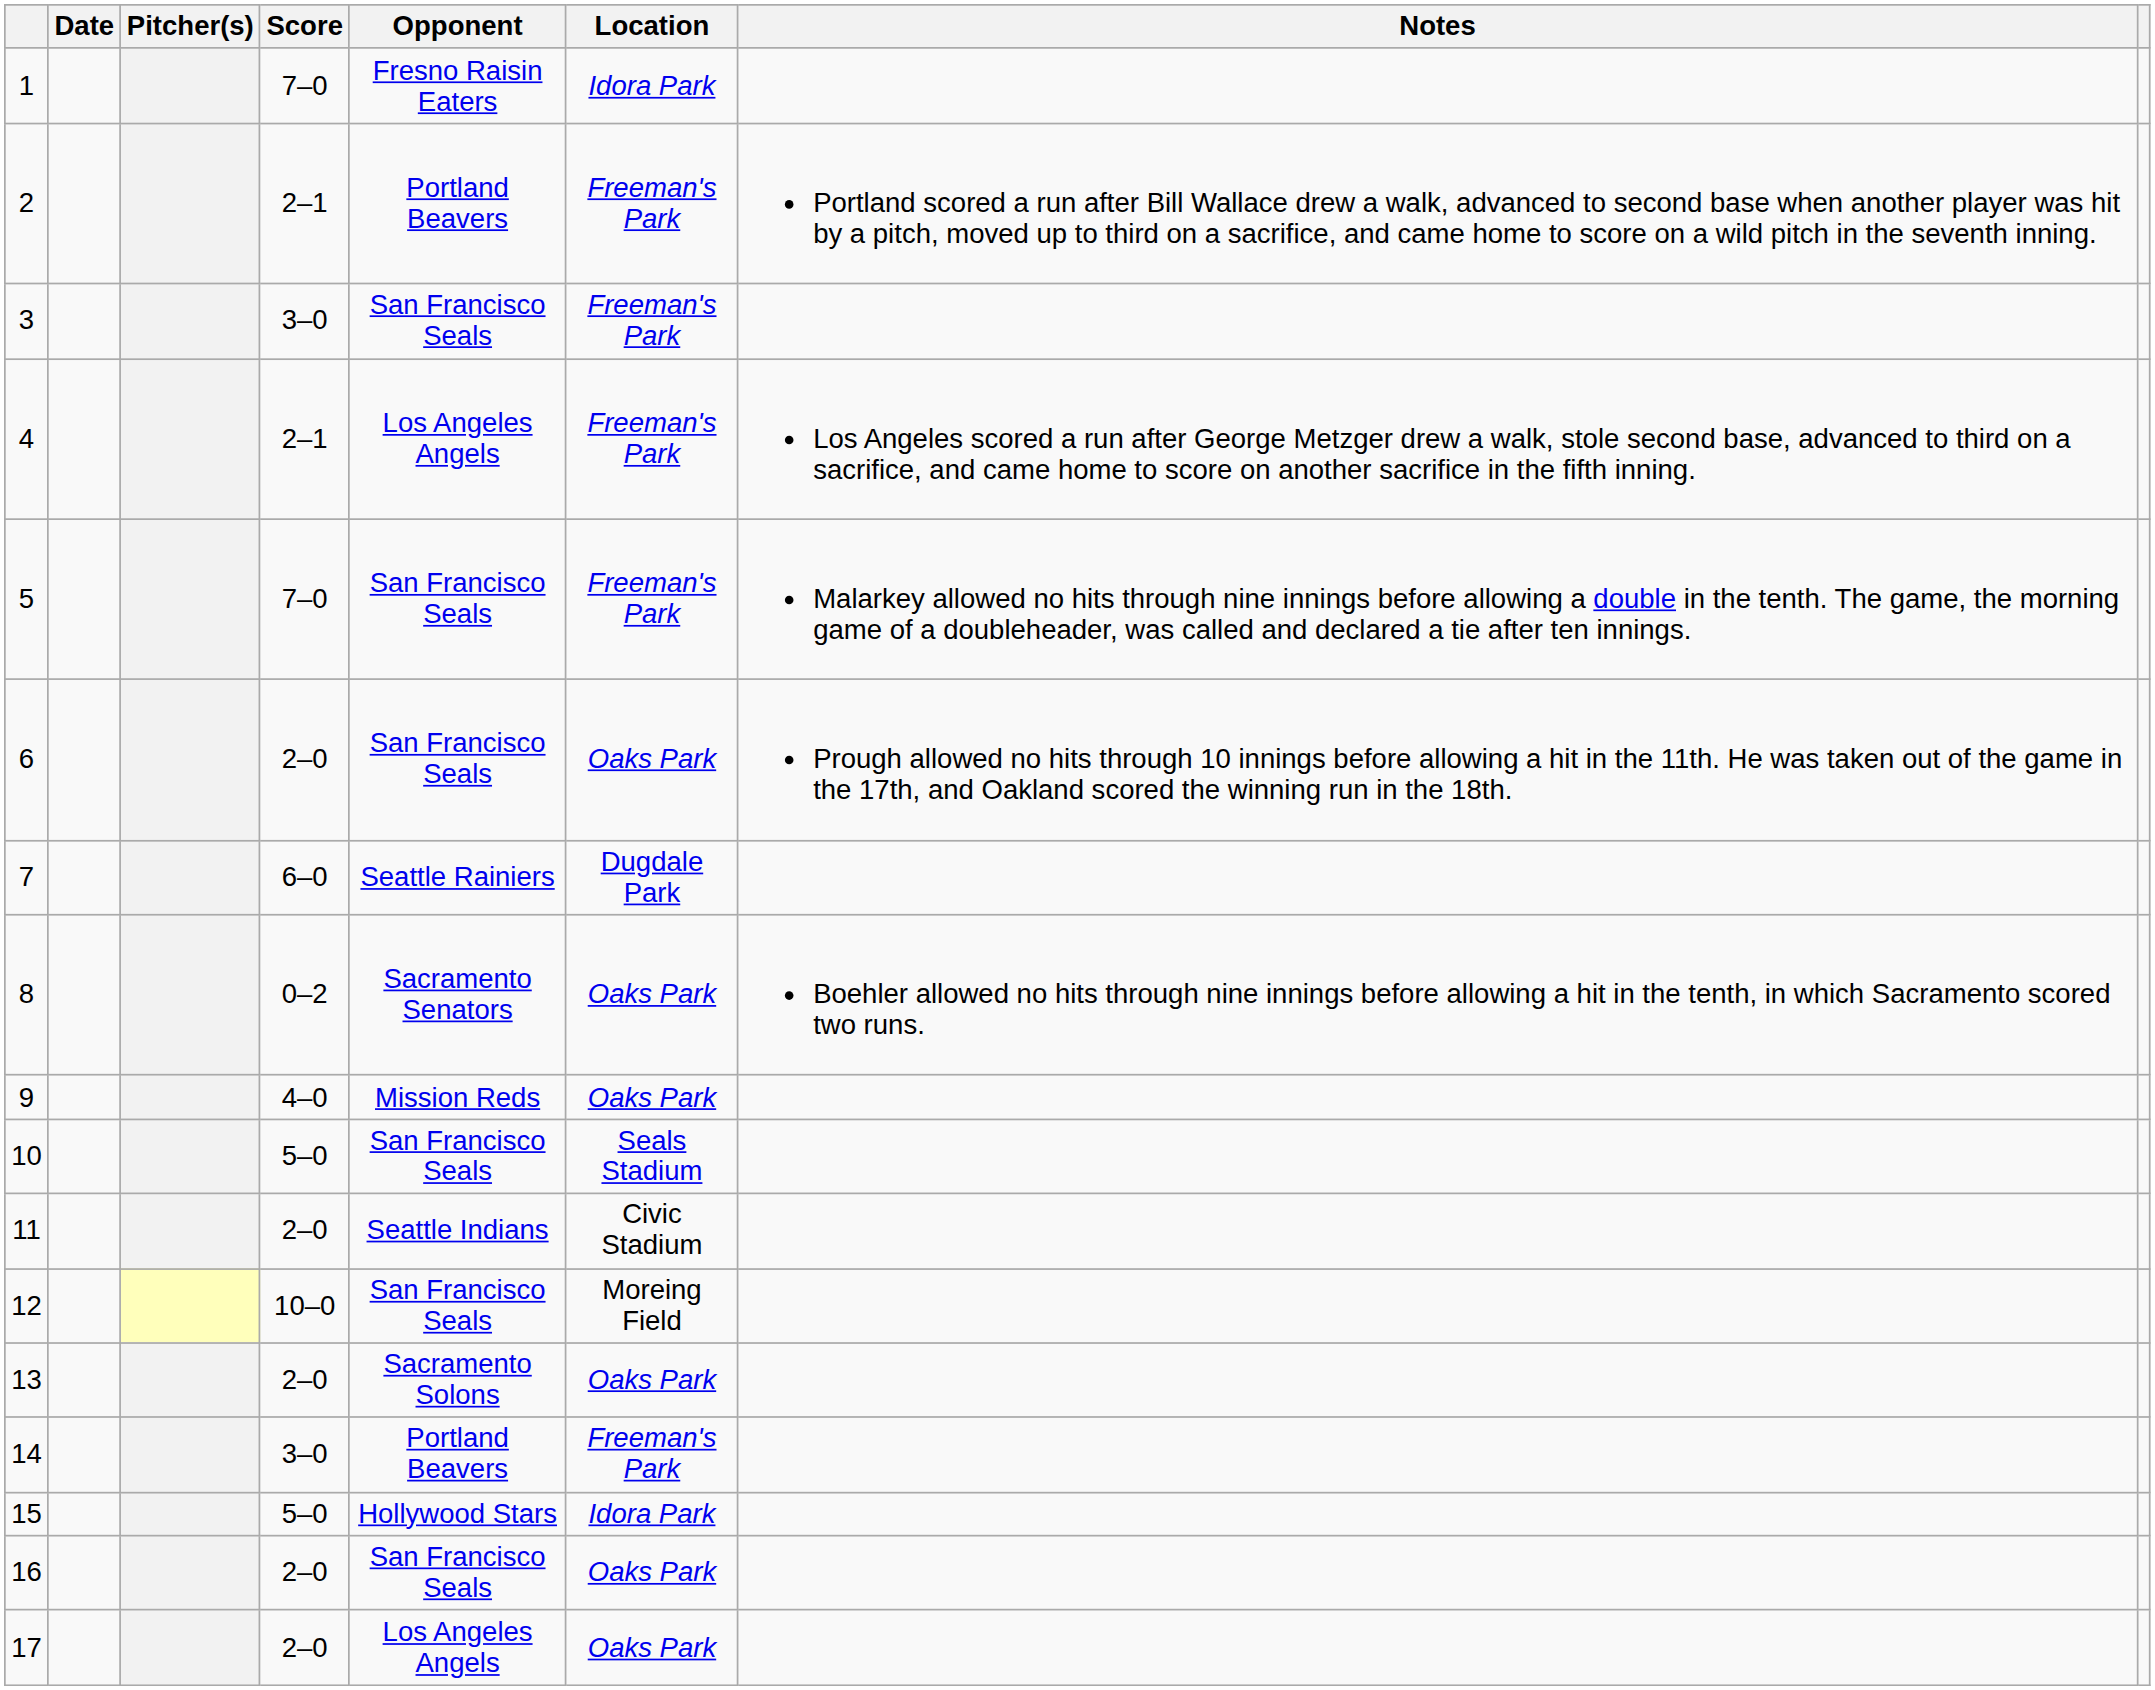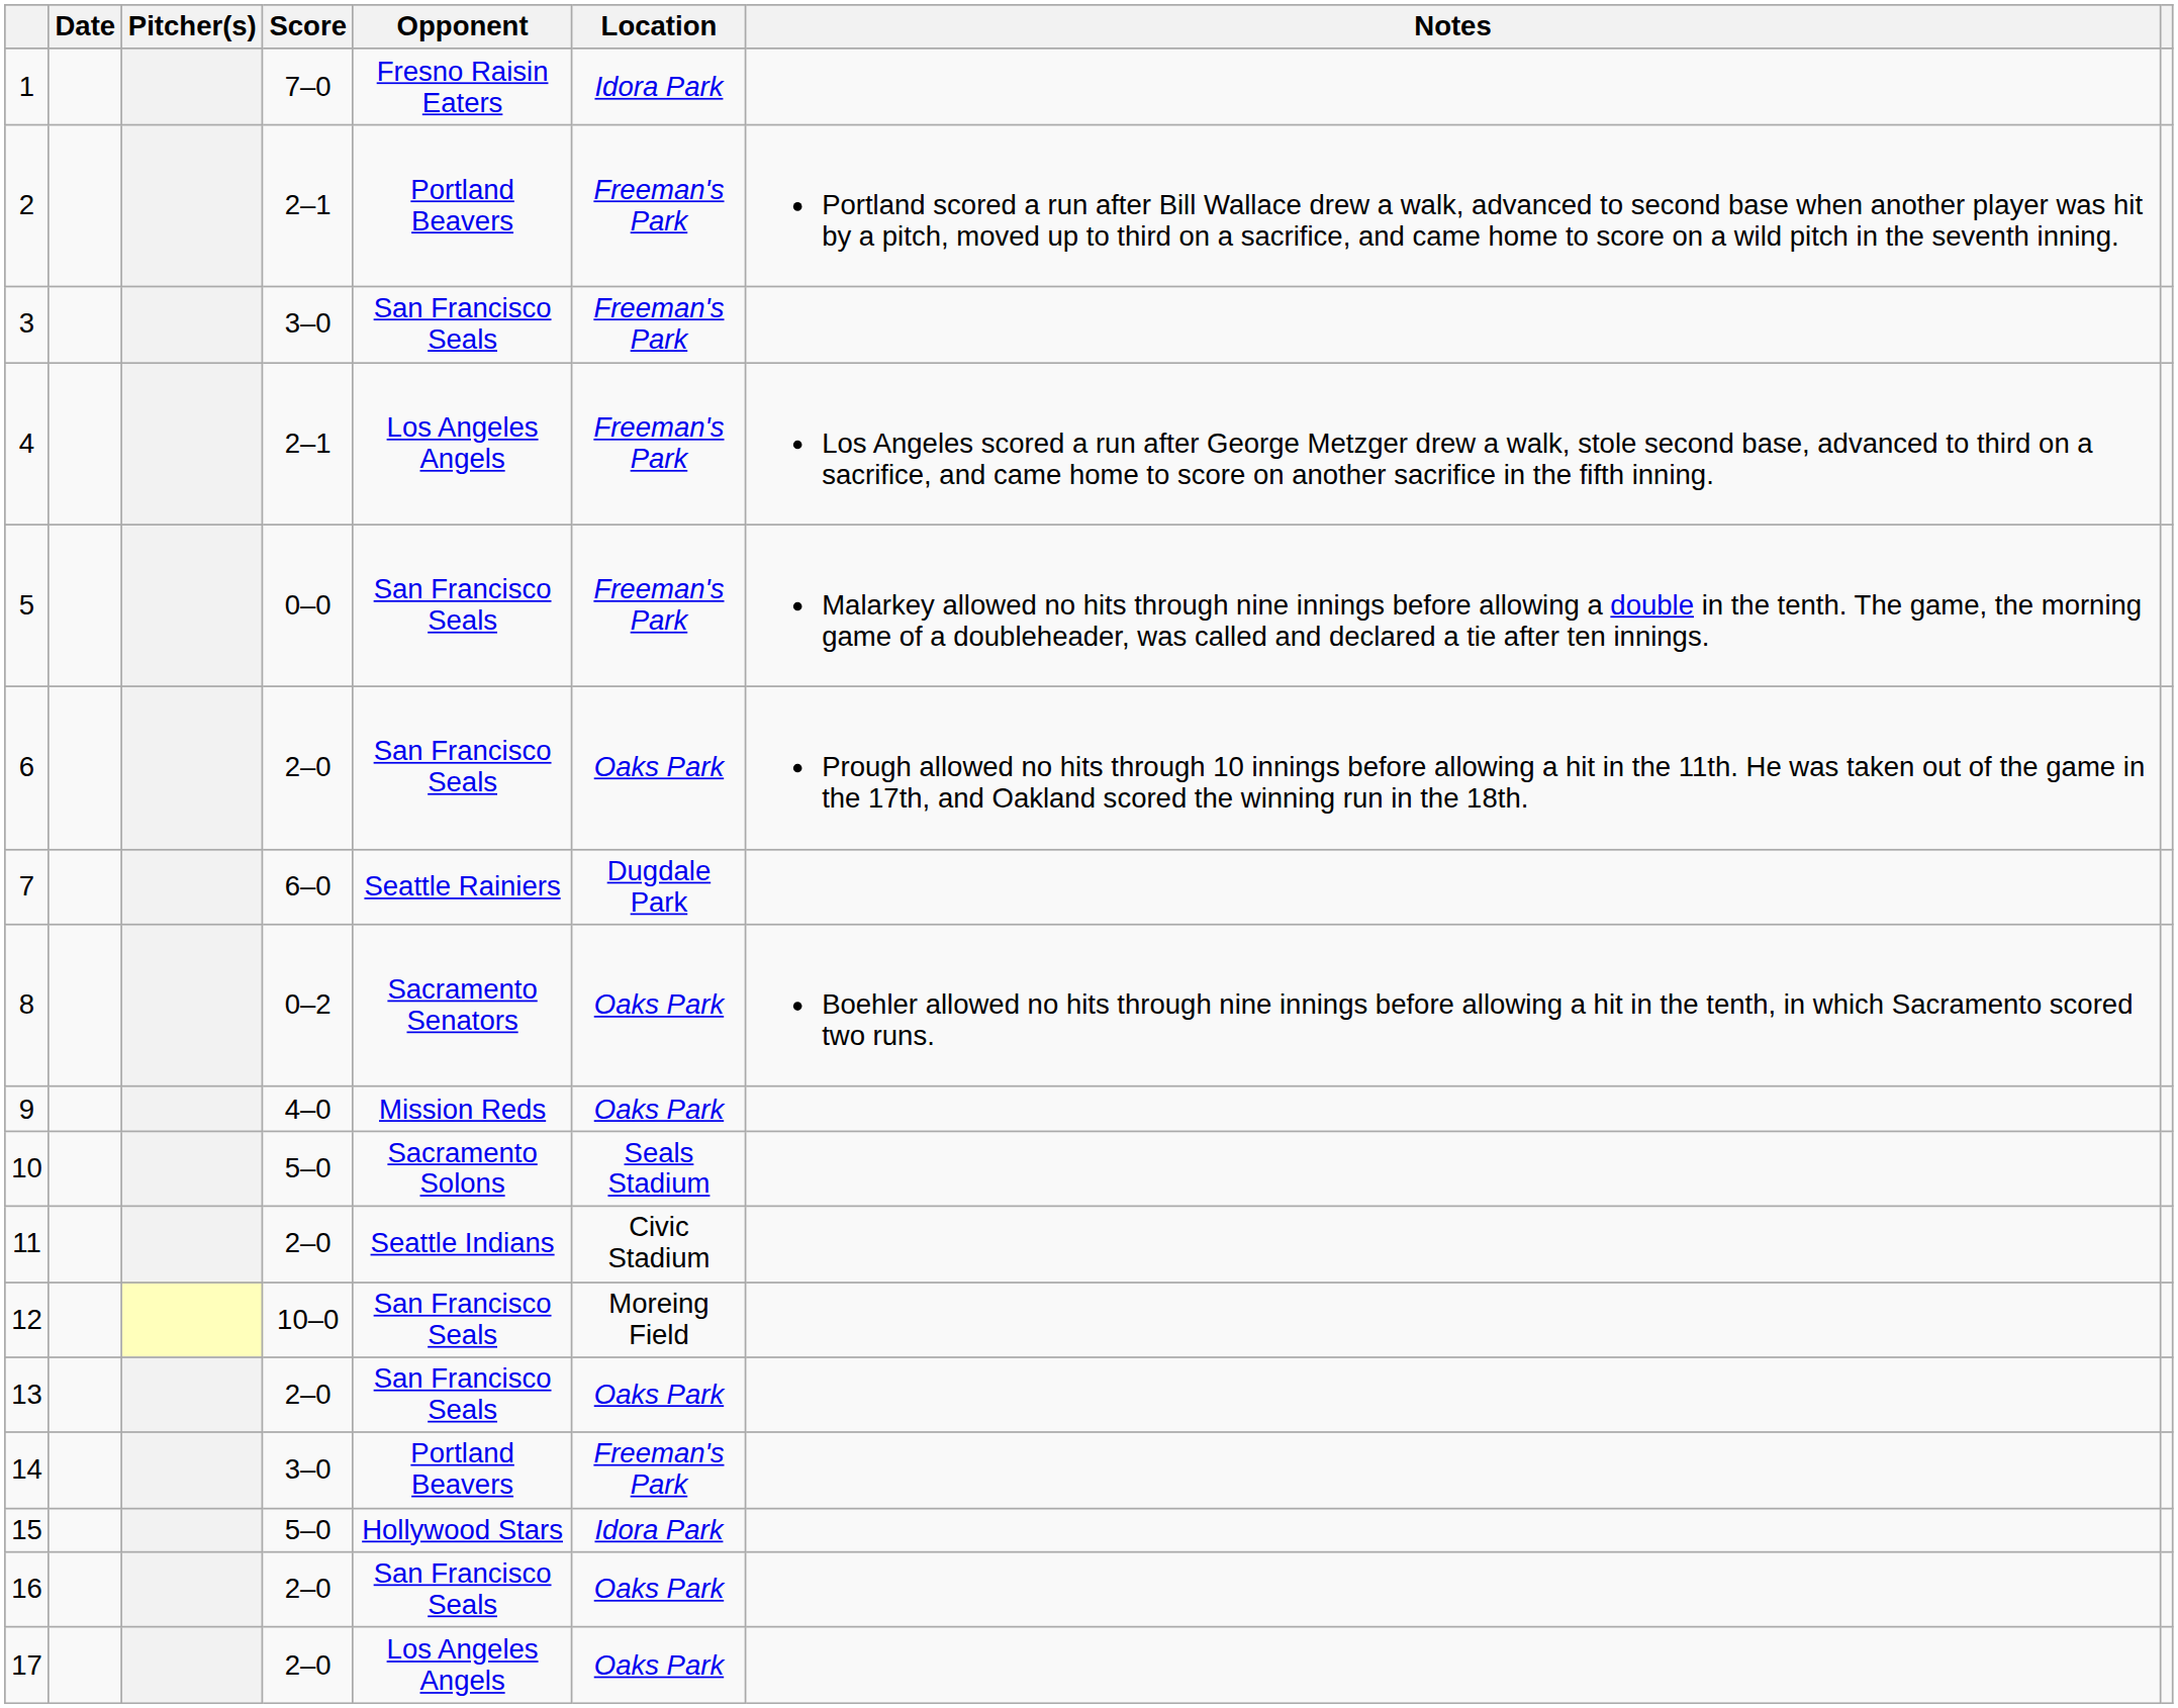 <table class="wikitable sortable plainrowheaders" style="text-align:center">
 <tr>
 <th scope="col"></th>
 <th scope="col">Date</th>
 <th scope="col">Pitcher(s)</th>
 <th scope="col">Score</th>
 <th scope="col">Opponent</th>
 <th scope="col">Location</th>
 <th scope="col" class="unsortable">Notes</th>
 <th scope="col" class="unsortable"></th>
 </tr>
 <tr>
 <td>1</td>
 <td></td>
 <th scope="row" style="text-align:center"> </th>
 <td>7–0</td>
 <td><a href='#'>Fresno Raisin Eaters</a></td>
 <td><em><a href='#'>Idora Park</a></em></td>
 <td></td>
 <td></td>
 </tr>
 <tr>
 <td>2</td>
 <td></td>
 <th scope="row" style="text-align:center"> </th>
 <td>2–1</td>
 <td><a href='#'>Portland Beavers</a></td>
 <td><em><a href='#'>Freeman's Park</a></em></td>
 <td align="left"><br><ul><li>Portland scored a run after Bill Wallace drew a walk, advanced to second base when another player was hit by a pitch, moved up to third on a sacrifice, and came home to score on a wild pitch in the seventh inning.</li></ul></td>
 <td></td>
 </tr>
 <tr>
 <td>3</td>
 <td></td>
 <th scope="row" style="text-align:center"></th>
 <td>3–0</td>
 <td><a href='#'>San Francisco Seals</a></td>
 <td><em><a href='#'>Freeman's Park</a></em></td>
 <td></td>
 <td></td>
 </tr>
 <tr>
 <td>4</td>
 <td></td>
 <th scope="row" style="text-align:center"></th>
 <td>2–1</td>
 <td><a href='#'>Los Angeles Angels</a></td>
 <td><em><a href='#'>Freeman's Park</a></em></td>
 <td align="left"><br><ul><li>Los Angeles scored a run after George Metzger drew a walk, stole second base, advanced to third on a sacrifice, and came home to score on another sacrifice in the fifth inning.</li></ul></td>
 <td></td>
 </tr>
 <tr>
 <td>5</td>
 <td></td>
 <th scope="row" style="text-align:center"></th>
-<td>7–0</td>
+<td>0–0 </td>
 <td><a href='#'>San Francisco Seals</a></td>
 <td><em><a href='#'>Freeman's Park</a></em></td>
 <td align="left"><br><ul><li>Malarkey allowed no hits through nine innings before allowing a <a href='#'>double</a> in the tenth. The game, the morning game of a doubleheader, was called and declared a tie after ten innings.</li></ul></td>
 <td></td>
 </tr>
 <tr>
 <td>6</td>
 <td></td>
 <th scope="row" style="text-align:center"></th>
 <td>2–0 </td>
 <td><a href='#'>San Francisco Seals</a></td>
 <td><em><a href='#'>Oaks Park</a></em></td>
 <td align="left"><br><ul><li>Prough allowed no hits through 10 innings before allowing a hit in the 11th. He was taken out of the game in the 17th, and Oakland scored the winning run in the 18th.</li></ul></td>
 <td></td>
 </tr>
 <tr>
 <td>7</td>
 <td></td>
 <th scope="row" style="text-align:center"></th>
 <td>6–0</td>
 <td><a href='#'>Seattle Rainiers</a></td>
 <td><a href='#'>Dugdale Park</a></td>
 <td></td>
 <td></td>
 </tr>
 <tr>
 <td>8</td>
 <td></td>
 <th scope="row" style="text-align:center"></th>
 <td>0–2 </td>
 <td><a href='#'>Sacramento Senators</a></td>
 <td><em><a href='#'>Oaks Park</a></em></td>
 <td align="left"><br><ul><li>Boehler allowed no hits through nine innings before allowing a hit in the tenth, in which Sacramento scored two runs.</li></ul></td>
 <td></td>
 </tr>
 <tr>
 <td>9</td>
 <td></td>
 <th scope="row" style="text-align:center"></th>
 <td>4–0</td>
 <td><a href='#'>Mission Reds</a></td>
 <td><em><a href='#'>Oaks Park</a></em></td>
 <td></td>
 <td></td>
 </tr>
 <tr>
 <td>10</td>
 <td></td>
 <th scope="row" style="text-align:center"></th>
 <td>5–0 </td>
-<td><a href='#'>San Francisco Seals</a></td>
+<td><a href='#'>Sacramento Solons</a></td>
 <td><a href='#'>Seals Stadium</a></td>
 <td></td>
 <td></td>
 </tr>
 <tr>
 <td>11</td>
 <td></td>
 <th scope="row" style="text-align:center"></th>
 <td>2–0 </td>
 <td><a href='#'>Seattle Indians</a></td>
 <td>Civic Stadium</td>
 <td></td>
 <td></td>
 </tr>
 <tr>
 <td>12</td>
 <td></td>
 <th scope="row" style="text-align:center; background:#FFFFBB"></th>
 <td>10–0 </td>
 <td><a href='#'>San Francisco Seals</a></td>
 <td>Moreing Field</td>
 <td></td>
 <td></td>
 </tr>
 <tr>
 <td>13</td>
 <td></td>
 <th scope="row" style="text-align:center"></th>
 <td>2–0</td>
-<td><a href='#'>Sacramento Solons</a></td>
+<td><a href='#'>San Francisco Seals</a></td>
 <td><em><a href='#'>Oaks Park</a></em></td>
 <td></td>
 <td></td>
 </tr>
 <tr>
 <td>14</td>
 <td></td>
 <th scope="row" style="text-align:center"></th>
 <td>3–0 </td>
 <td><a href='#'>Portland Beavers</a></td>
 <td><em><a href='#'>Freeman's Park</a></em></td>
 <td></td>
 <td></td>
 </tr>
 <tr>
 <td>15</td>
 <td></td>
 <th scope="row" style="text-align:center"> </th>
 <td>5–0</td>
 <td><a href='#'>Hollywood Stars</a></td>
 <td><em><a href='#'>Idora Park</a></em></td>
 <td></td>
 <td></td>
 </tr>
 <tr>
 <td>16</td>
 <td></td>
 <th scope="row" style="text-align:center"></th>
 <td>2–0 </td>
 <td><a href='#'>San Francisco Seals</a></td>
 <td><em><a href='#'>Oaks Park</a></em></td>
 <td></td>
 <td></td>
 </tr>
 <tr>
 <td>17</td>
 <td></td>
 <th scope="row" style="text-align:center"></th>
 <td>2–0 </td>
 <td><a href='#'>Los Angeles Angels</a></td>
 <td><em><a href='#'>Oaks Park</a></em></td>
 <td></td>
 <td></td>
 </tr>
 </table>
